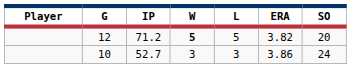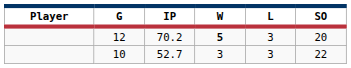 <table class="wikitable sortable">
 <tr>
 <th style="background:#FFFFFF; border-top:#023465 5px solid; border-bottom:#ba313c 5px solid;" width="16%">Player</th>
 <th style="background:#FFFFFF; border-top:#023465 5px solid; border-bottom:#ba313c 5px solid;" width="9%">G</th>
 <th style="background:#FFFFFF; border-top:#023465 5px solid; border-bottom:#ba313c 5px solid;" width="9%">IP</th>
 <th style="background:#FFFFFF; border-top:#023465 5px solid; border-bottom:#ba313c 5px solid;" width="9%">W</th>
 <th style="background:#FFFFFF; border-top:#023465 5px solid; border-bottom:#ba313c 5px solid;" width="9%">L</th>
-<th style="background:#FFFFFF; border-top:#023465 5px solid; border-bottom:#ba313c 5px solid;" width="9%">ERA</th>
 <th style="background:#FFFFFF; border-top:#023465 5px solid; border-bottom:#ba313c 5px solid;" width="9%">SO</th>
 </tr>
 <tr align="center">
 <td></td>
 <td>12</td>
-<td>71.2</td>
+<td>70.2</td>
 <td><strong>5</strong></td>
-<td>5</td>
-<td>3.82</td>
+<td>3</td>
 <td>20</td>
 </tr>
 <tr align="center">
 <td></td>
 <td>10</td>
 <td>52.7</td>
 <td>3</td>
 <td>3</td>
-<td>3.86</td>
-<td>24</td>
+<td>22</td>
 </tr>
 </table>
